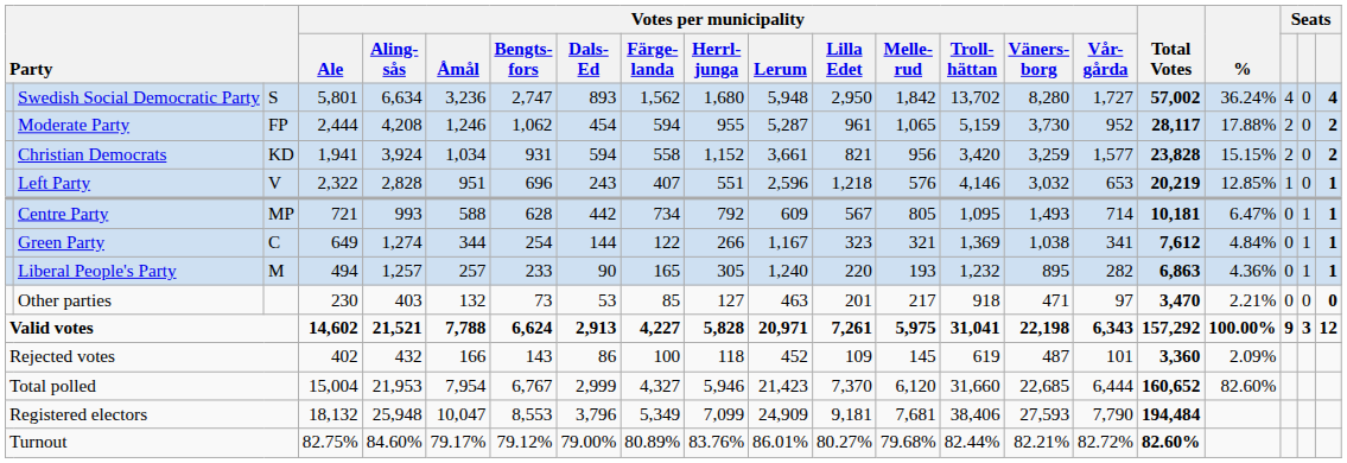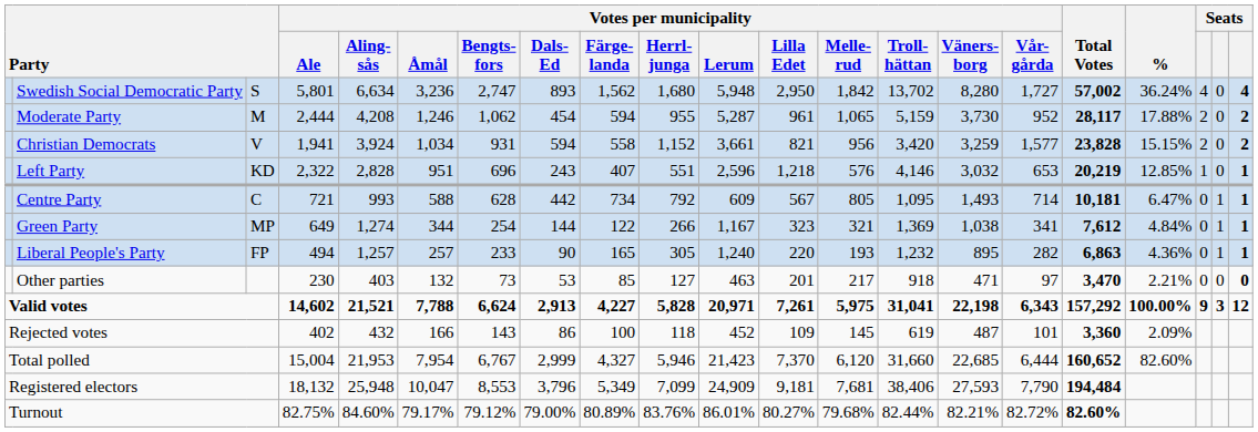 <table class="wikitable" border="1" style="text-align:right;">
 <tr>
 <th style="text-align:left;" valign=bottom rowspan=2 colspan=3>Party</th>
 <th colspan=13>Votes per municipality</th>
 <th align=center valign=bottom rowspan=2 width="50">Total Votes</th>
 <th align=center valign=bottom rowspan=2 width="50">%</th>
 <th colspan=3>Seats</th>
 </tr>
 <tr>
 <th align=center valign=bottom width="50"><a href='#'>Ale</a></th>
 <th align=center valign=bottom width="50"><a href='#'>Aling- sås</a></th>
 <th align=center valign=bottom width="50"><a href='#'>Åmål</a></th>
 <th align=center valign=bottom width="50"><a href='#'>Bengts- fors</a></th>
 <th align=center valign=bottom width="50"><a href='#'>Dals- Ed</a></th>
 <th align=center valign=bottom width="50"><a href='#'>Färge- landa</a></th>
 <th align=center valign=bottom width="50"><a href='#'>Herrl- junga</a></th>
 <th align=center valign=bottom width="50"><a href='#'>Lerum</a></th>
 <th align=center valign=bottom width="50"><a href='#'>Lilla Edet</a></th>
 <th align=center valign=bottom width="50"><a href='#'>Melle- rud</a></th>
 <th align=center valign=bottom width="50"><a href='#'>Troll- hättan</a></th>
 <th align=center valign=bottom width="50"><a href='#'>Väners- borg</a></th>
 <th align=center valign=bottom width="50"><a href='#'>Vår- gårda</a></th>
 <th align=center valign=bottom width="20"><small></small></th>
 <th align=center valign=bottom width="20"><small><a href='#'></a></small></th>
 <th align=center valign=bottom width="20"><small></small></th>
 </tr>
 <tr style="background:#CEE0F2;">
 <td></td>
 <td align=left style="white-space: nowrap;"><a href='#'>Swedish Social Democratic Party</a></td>
 <td align=left>S</td>
 <td>5,801</td>
 <td>6,634</td>
 <td>3,236</td>
 <td>2,747</td>
 <td>893</td>
 <td>1,562</td>
 <td>1,680</td>
 <td>5,948</td>
 <td>2,950</td>
 <td>1,842</td>
 <td>13,702</td>
 <td>8,280</td>
 <td>1,727</td>
 <td><strong>57,002</strong></td>
 <td>36.24%</td>
 <td>4</td>
 <td>0</td>
 <td><strong>4</strong></td>
 </tr>
 <tr style="background:#CEE0F2;">
 <td></td>
 <td align=left><a href='#'>Moderate Party</a></td>
-<td align=left>FP</td>
+<td align=left>M</td>
 <td>2,444</td>
 <td>4,208</td>
 <td>1,246</td>
 <td>1,062</td>
 <td>454</td>
 <td>594</td>
 <td>955</td>
 <td>5,287</td>
 <td>961</td>
 <td>1,065</td>
 <td>5,159</td>
 <td>3,730</td>
 <td>952</td>
 <td><strong>28,117</strong></td>
 <td>17.88%</td>
 <td>2</td>
 <td>0</td>
 <td><strong>2</strong></td>
 </tr>
 <tr style="background:#CEE0F2;">
 <td></td>
 <td align=left><a href='#'>Christian Democrats</a></td>
-<td align=left>KD</td>
+<td align=left>V</td>
 <td>1,941</td>
 <td>3,924</td>
 <td>1,034</td>
 <td>931</td>
 <td>594</td>
 <td>558</td>
 <td>1,152</td>
 <td>3,661</td>
 <td>821</td>
 <td>956</td>
 <td>3,420</td>
 <td>3,259</td>
 <td>1,577</td>
 <td><strong>23,828</strong></td>
 <td>15.15%</td>
 <td>2</td>
 <td>0</td>
 <td><strong>2</strong></td>
 </tr>
 <tr style="background:#CEE0F2;">
 <td></td>
 <td align=left><a href='#'>Left Party</a></td>
-<td align=left>V</td>
+<td align=left>KD</td>
 <td>2,322</td>
 <td>2,828</td>
 <td>951</td>
 <td>696</td>
 <td>243</td>
 <td>407</td>
 <td>551</td>
 <td>2,596</td>
 <td>1,218</td>
 <td>576</td>
 <td>4,146</td>
 <td>3,032</td>
 <td>653</td>
 <td><strong>20,219</strong></td>
 <td>12.85%</td>
 <td>1</td>
 <td>0</td>
 <td><strong>1</strong></td>
 </tr>
 <tr style="background:#CEE0F2; border-top:3px solid darkgray;">
 <td></td>
 <td align=left><a href='#'>Centre Party</a></td>
-<td align=left>MP</td>
+<td align=left>C</td>
 <td>721</td>
 <td>993</td>
 <td>588</td>
 <td>628</td>
 <td>442</td>
 <td>734</td>
 <td>792</td>
 <td>609</td>
 <td>567</td>
 <td>805</td>
 <td>1,095</td>
 <td>1,493</td>
 <td>714</td>
 <td><strong>10,181</strong></td>
 <td>6.47%</td>
 <td>0</td>
 <td>1</td>
 <td><strong>1</strong></td>
 </tr>
 <tr style="background:#CEE0F2;">
 <td></td>
 <td align=left><a href='#'>Green Party</a></td>
-<td align=left>C</td>
+<td align=left>MP</td>
 <td>649</td>
 <td>1,274</td>
 <td>344</td>
 <td>254</td>
 <td>144</td>
 <td>122</td>
 <td>266</td>
 <td>1,167</td>
 <td>323</td>
 <td>321</td>
 <td>1,369</td>
 <td>1,038</td>
 <td>341</td>
 <td><strong>7,612</strong></td>
 <td>4.84%</td>
 <td>0</td>
 <td>1</td>
 <td><strong>1</strong></td>
 </tr>
 <tr style="background:#CEE0F2;">
 <td></td>
 <td align=left><a href='#'>Liberal People's Party</a></td>
-<td align=left>M</td>
+<td align=left>FP</td>
 <td>494</td>
 <td>1,257</td>
 <td>257</td>
 <td>233</td>
 <td>90</td>
 <td>165</td>
 <td>305</td>
 <td>1,240</td>
 <td>220</td>
 <td>193</td>
 <td>1,232</td>
 <td>895</td>
 <td>282</td>
 <td><strong>6,863</strong></td>
 <td>4.36%</td>
 <td>0</td>
 <td>1</td>
 <td><strong>1</strong></td>
 </tr>
 <tr>
 <td></td>
 <td align=left>Other parties</td>
 <td></td>
 <td>230</td>
 <td>403</td>
 <td>132</td>
 <td>73</td>
 <td>53</td>
 <td>85</td>
 <td>127</td>
 <td>463</td>
 <td>201</td>
 <td>217</td>
 <td>918</td>
 <td>471</td>
 <td>97</td>
 <td><strong>3,470</strong></td>
 <td>2.21%</td>
 <td>0</td>
 <td>0</td>
 <td><strong>0</strong></td>
 </tr>
 <tr style="font-weight:bold">
 <td align=left colspan=3>Valid votes</td>
 <td>14,602</td>
 <td>21,521</td>
 <td>7,788</td>
 <td>6,624</td>
 <td>2,913</td>
 <td>4,227</td>
 <td>5,828</td>
 <td>20,971</td>
 <td>7,261</td>
 <td>5,975</td>
 <td>31,041</td>
 <td>22,198</td>
 <td>6,343</td>
 <td>157,292</td>
 <td>100.00%</td>
 <td>9</td>
 <td>3</td>
 <td>12</td>
 </tr>
 <tr>
 <td align=left colspan=3>Rejected votes</td>
 <td>402</td>
 <td>432</td>
 <td>166</td>
 <td>143</td>
 <td>86</td>
 <td>100</td>
 <td>118</td>
 <td>452</td>
 <td>109</td>
 <td>145</td>
 <td>619</td>
 <td>487</td>
 <td>101</td>
 <td><strong>3,360</strong></td>
 <td>2.09%</td>
 <td></td>
 <td></td>
 <td></td>
 </tr>
 <tr>
 <td align=left colspan=3>Total polled</td>
 <td>15,004</td>
 <td>21,953</td>
 <td>7,954</td>
 <td>6,767</td>
 <td>2,999</td>
 <td>4,327</td>
 <td>5,946</td>
 <td>21,423</td>
 <td>7,370</td>
 <td>6,120</td>
 <td>31,660</td>
 <td>22,685</td>
 <td>6,444</td>
 <td><strong>160,652</strong></td>
 <td>82.60%</td>
 <td></td>
 <td></td>
 <td></td>
 </tr>
 <tr>
 <td align=left colspan=3>Registered electors</td>
 <td>18,132</td>
 <td>25,948</td>
 <td>10,047</td>
 <td>8,553</td>
 <td>3,796</td>
 <td>5,349</td>
 <td>7,099</td>
 <td>24,909</td>
 <td>9,181</td>
 <td>7,681</td>
 <td>38,406</td>
 <td>27,593</td>
 <td>7,790</td>
 <td><strong>194,484</strong></td>
 <td></td>
 <td></td>
 <td></td>
 <td></td>
 </tr>
 <tr>
 <td align=left colspan=3>Turnout</td>
 <td>82.75%</td>
 <td>84.60%</td>
 <td>79.17%</td>
 <td>79.12%</td>
 <td>79.00%</td>
 <td>80.89%</td>
 <td>83.76%</td>
 <td>86.01%</td>
 <td>80.27%</td>
 <td>79.68%</td>
 <td>82.44%</td>
 <td>82.21%</td>
 <td>82.72%</td>
 <td><strong>82.60%</strong></td>
 <td></td>
 <td></td>
 <td></td>
 <td></td>
 </tr>
 </table>
